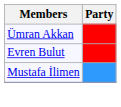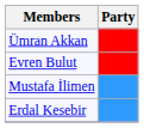 <table class=wikitable style="border:1px solid #8888aa; background-color:#f7f8ff; padding:0px; font-size:90%;">
 <tr>
 <th>Members</th>
 <th>Party</th>
 </tr>
 <tr>
 <td><a href='#'>Ümran Akkan</a></td>
 <td style="background: #ff0000"></td>
 </tr>
 <tr>
 <td><a href='#'>Evren Bulut</a></td>
 <td style="background: #ff0000"></td>
 </tr>
 <tr>
 <td><a href='#'>Mustafa İlimen</a></td>
 <td style="background: #2E9AFE"></td>
 </tr>
 <tr>
+<td><a href='#'>Erdal Kesebir</a></td>
+<td style="background: #2E9AFE"></td>
+</tr>
+<tr>
 </tr>
 </table>
